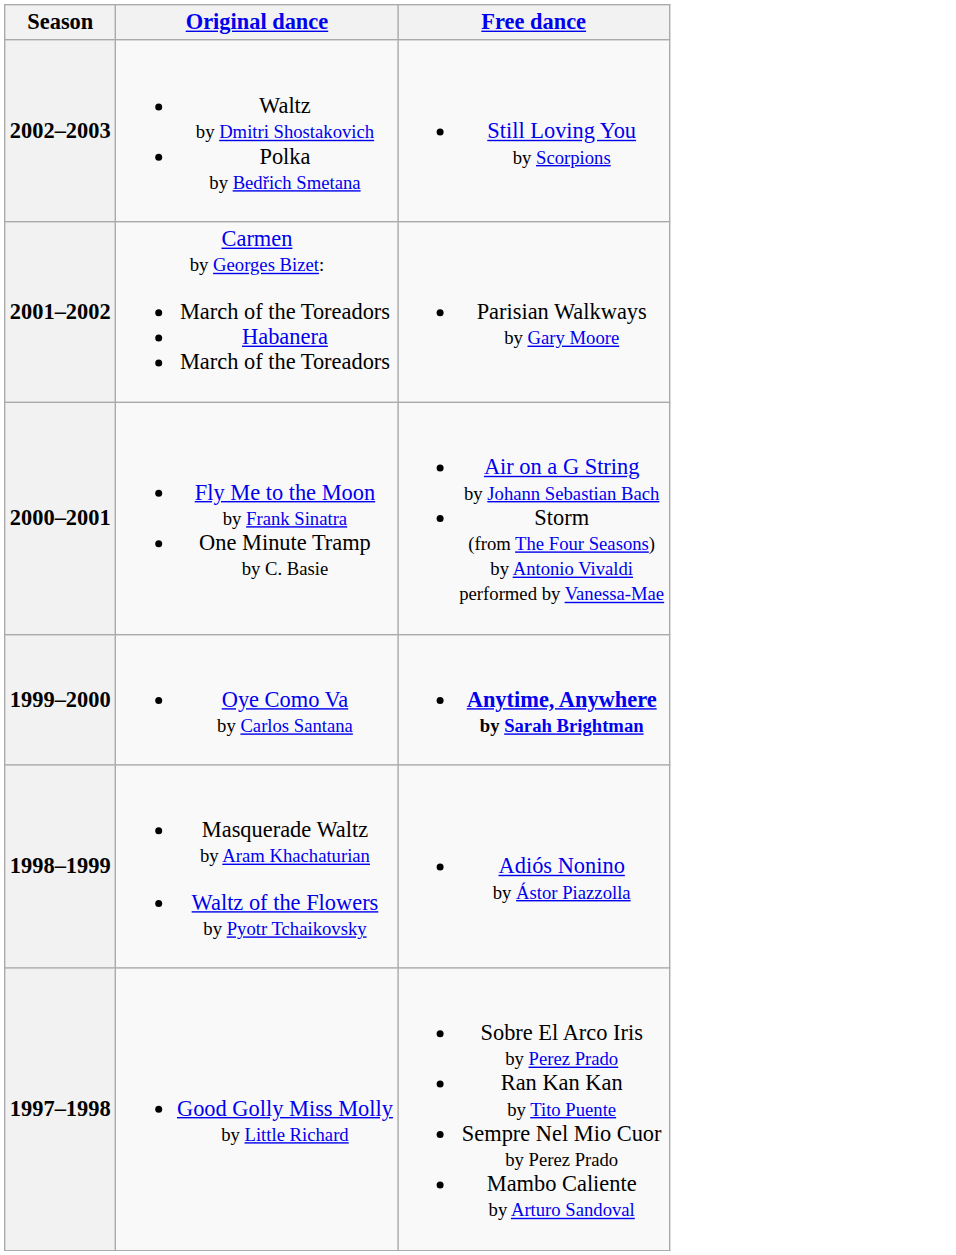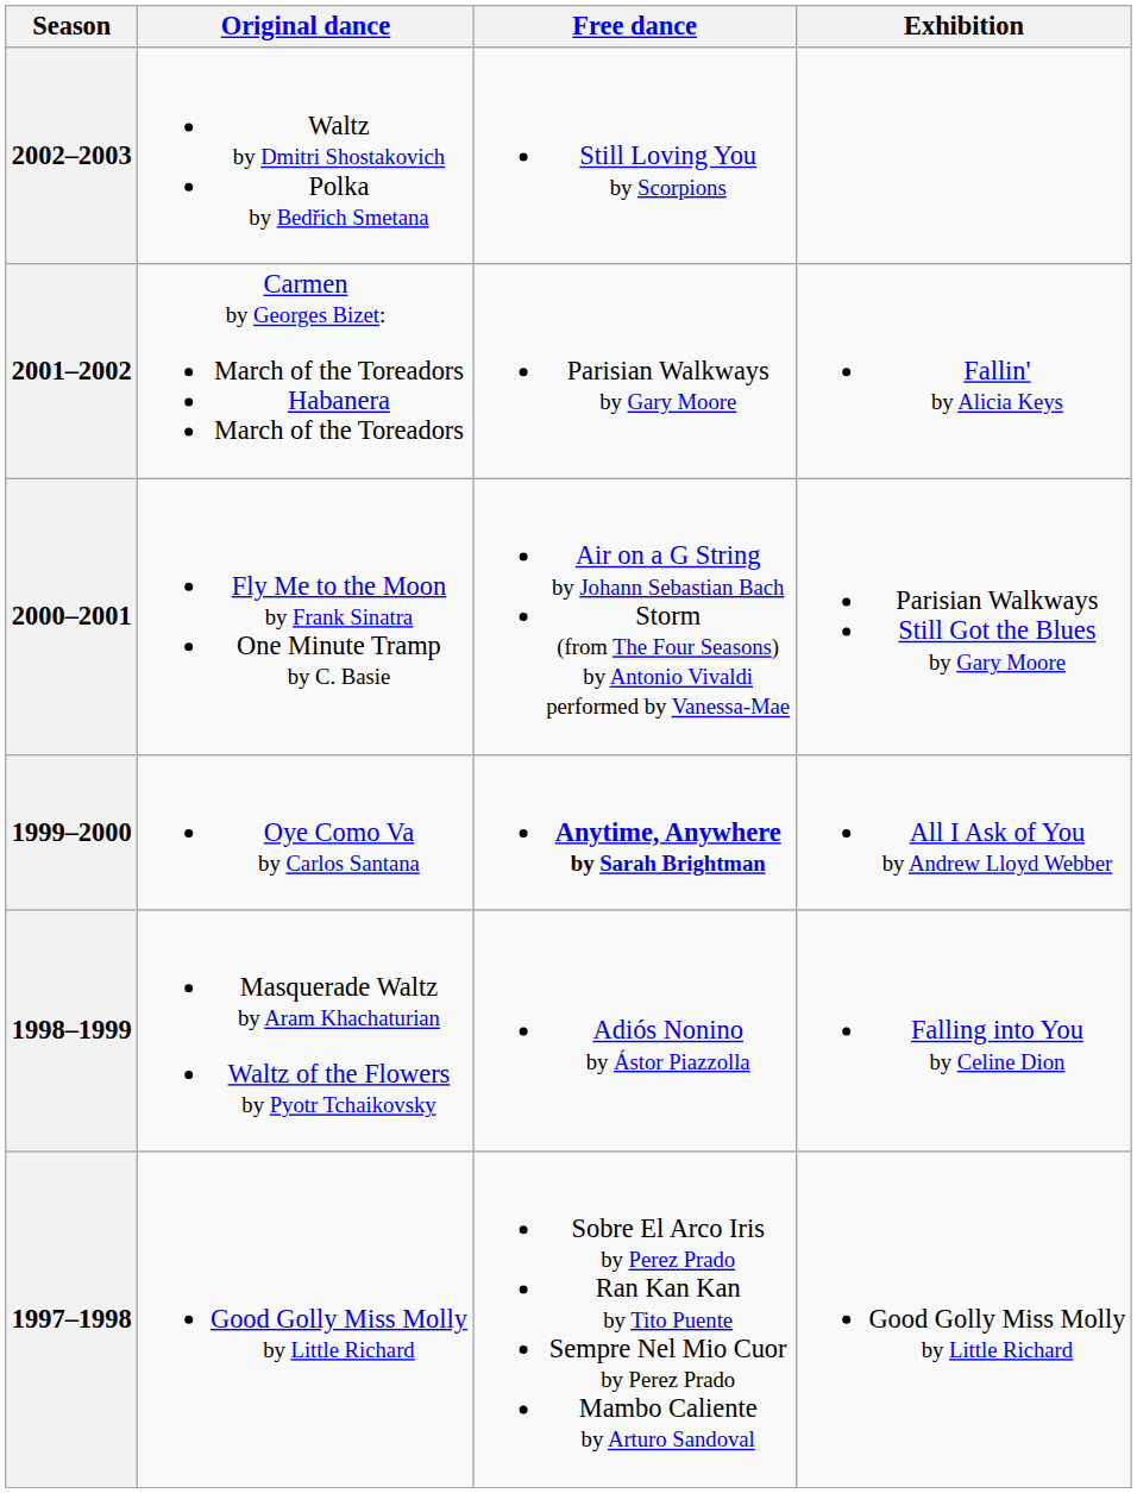 <table class="wikitable" style="text-align:center">
 <tr>
 <th>Season</th>
 <th><a href='#'>Original dance</a></th>
 <th><a href='#'>Free dance</a></th>
+<th>Exhibition</th>
 </tr>
 <tr>
 <th>2002–2003 <br> </th>
 <td><br><ul><li>Waltz <br><small> by <a href='#'>Dmitri Shostakovich</a> </small></li><li>Polka <br><small> by <a href='#'>Bedřich Smetana</a> </small></li></ul></td>
 <td><br><ul><li><a href='#'>Still Loving You</a> <br><small> by <a href='#'>Scorpions</a> </small></li></ul></td>
+<td></td>
 </tr>
 <tr>
 <th>2001–2002 <br> </th>
 <td><a href='#'>Carmen</a> <br><small> by <a href='#'>Georges Bizet</a>: </small><br><ul><li>March of the Toreadors</li><li><a href='#'>Habanera</a></li><li>March of the Toreadors</li></ul></td>
 <td><br><ul><li>Parisian Walkways <br><small> by <a href='#'>Gary Moore</a> </small></li></ul></td>
+<td><br><ul><li><a href='#'>Fallin'</a> <br><small> by <a href='#'>Alicia Keys</a> </small></li></ul></td>
 </tr>
 <tr>
 <th>2000–2001 <br> </th>
 <td><br><ul><li><a href='#'>Fly Me to the Moon</a> <br><small> by <a href='#'>Frank Sinatra</a> </small></li><li>One Minute Tramp <br><small> by C. Basie </small></li></ul></td>
 <td><br><ul><li><a href='#'>Air on a G String</a> <br><small> by <a href='#'>Johann Sebastian Bach</a> </small></li><li>Storm <br><small> (from <a href='#'>The Four Seasons</a>)</small> <br><small> by <a href='#'>Antonio Vivaldi</a> <br> performed by <a href='#'>Vanessa-Mae</a> </small></li></ul></td>
+<td><br><ul><li>Parisian Walkways</li><li><a href='#'>Still Got the Blues</a> <br><small> by <a href='#'>Gary Moore</a> </small></li></ul></td>
 </tr>
 <tr>
 <th>1999–2000</th>
 <td><br><ul><li><a href='#'>Oye Como Va</a> <br><small> by <a href='#'>Carlos Santana</a> </small></li></ul></td>
 <td><strong><br><ul><li><a href='#'>Anytime, Anywhere</a> <br><small> by <a href='#'>Sarah Brightman</a> </small></li></ul></strong></td>
+<td><br><ul><li><a href='#'>All I Ask of You</a> <br><small> by <a href='#'>Andrew Lloyd Webber</a> </small></li></ul></td>
 </tr>
 <tr>
 <th>1998–1999 <br> </th>
 <td><br><ul><li>Masquerade Waltz <br><small> by <a href='#'>Aram Khachaturian</a> </small></li></ul><ul><li><a href='#'>Waltz of the Flowers</a> <br><small> by <a href='#'>Pyotr Tchaikovsky</a> </small></li></ul></td>
 <td><br><ul><li><a href='#'>Adiós Nonino</a> <br><small> by <a href='#'>Ástor Piazzolla</a> </small></li></ul></td>
+<td><br><ul><li><a href='#'>Falling into You</a> <br><small> by <a href='#'>Celine Dion</a> </small></li></ul></td>
 </tr>
 <tr>
 <th>1997–1998</th>
 <td><br><ul><li><a href='#'>Good Golly Miss Molly</a> <br><small> by <a href='#'>Little Richard</a> </small></li></ul></td>
 <td><br><ul><li>Sobre El Arco Iris <br><small> by <a href='#'>Perez Prado</a> </small></li><li>Ran Kan Kan <br><small> by <a href='#'>Tito Puente</a> </small></li><li>Sempre Nel Mio Cuor <br><small> by Perez Prado </small></li><li>Mambo Caliente <br><small> by <a href='#'>Arturo Sandoval</a> </small></li></ul></td>
+<td><br><ul><li>Good Golly Miss Molly <br><small> by <a href='#'>Little Richard</a> </small></li></ul></td>
 </tr>
 </table>
